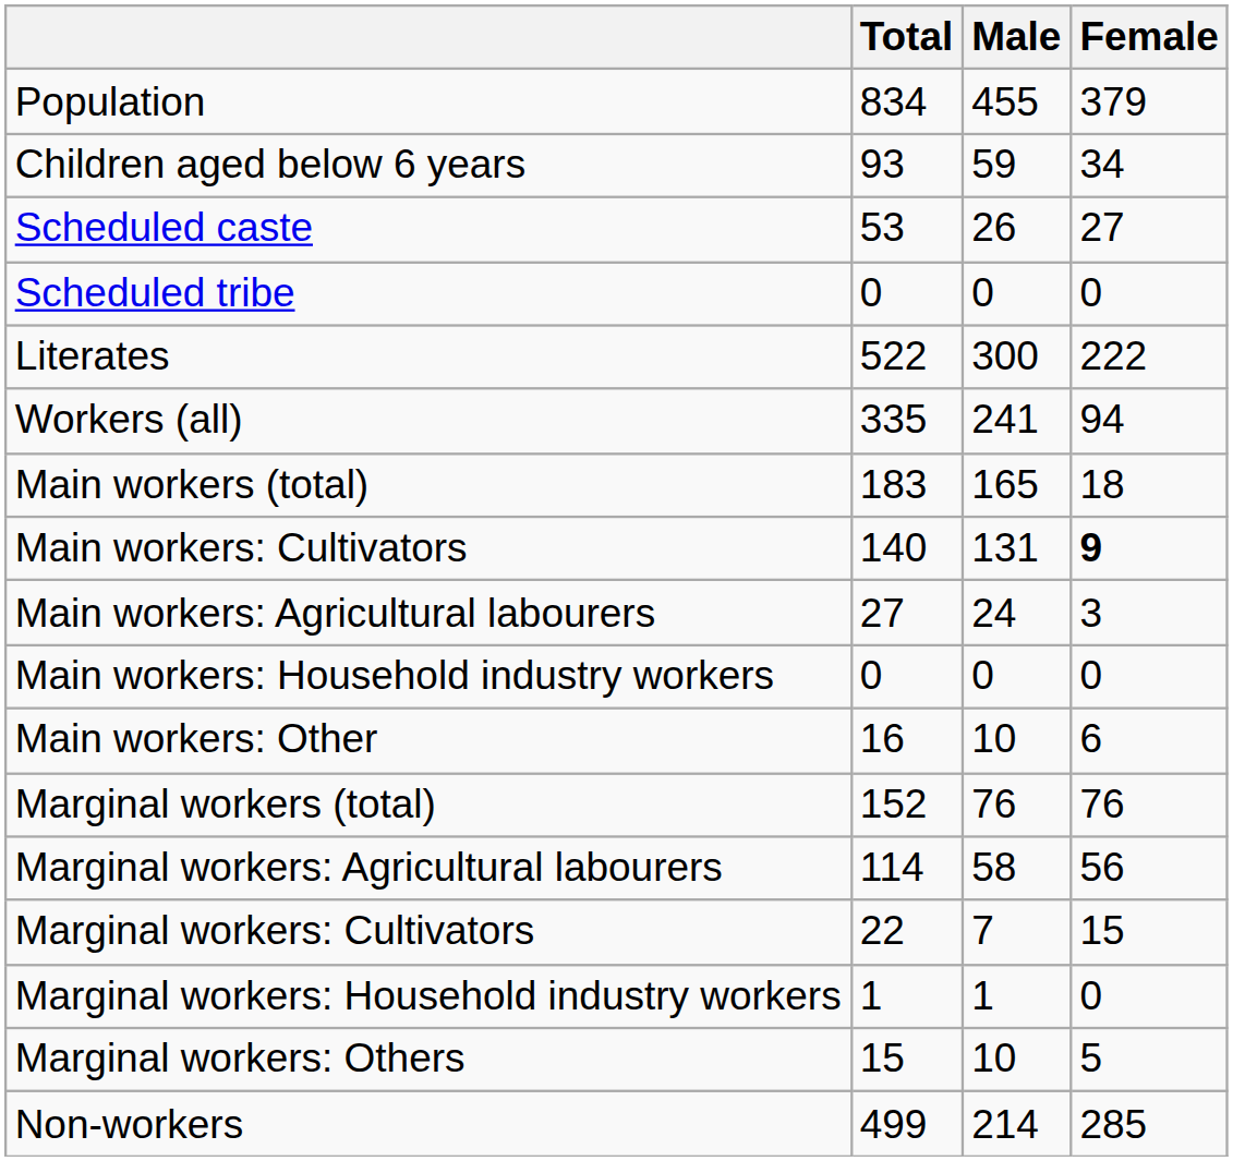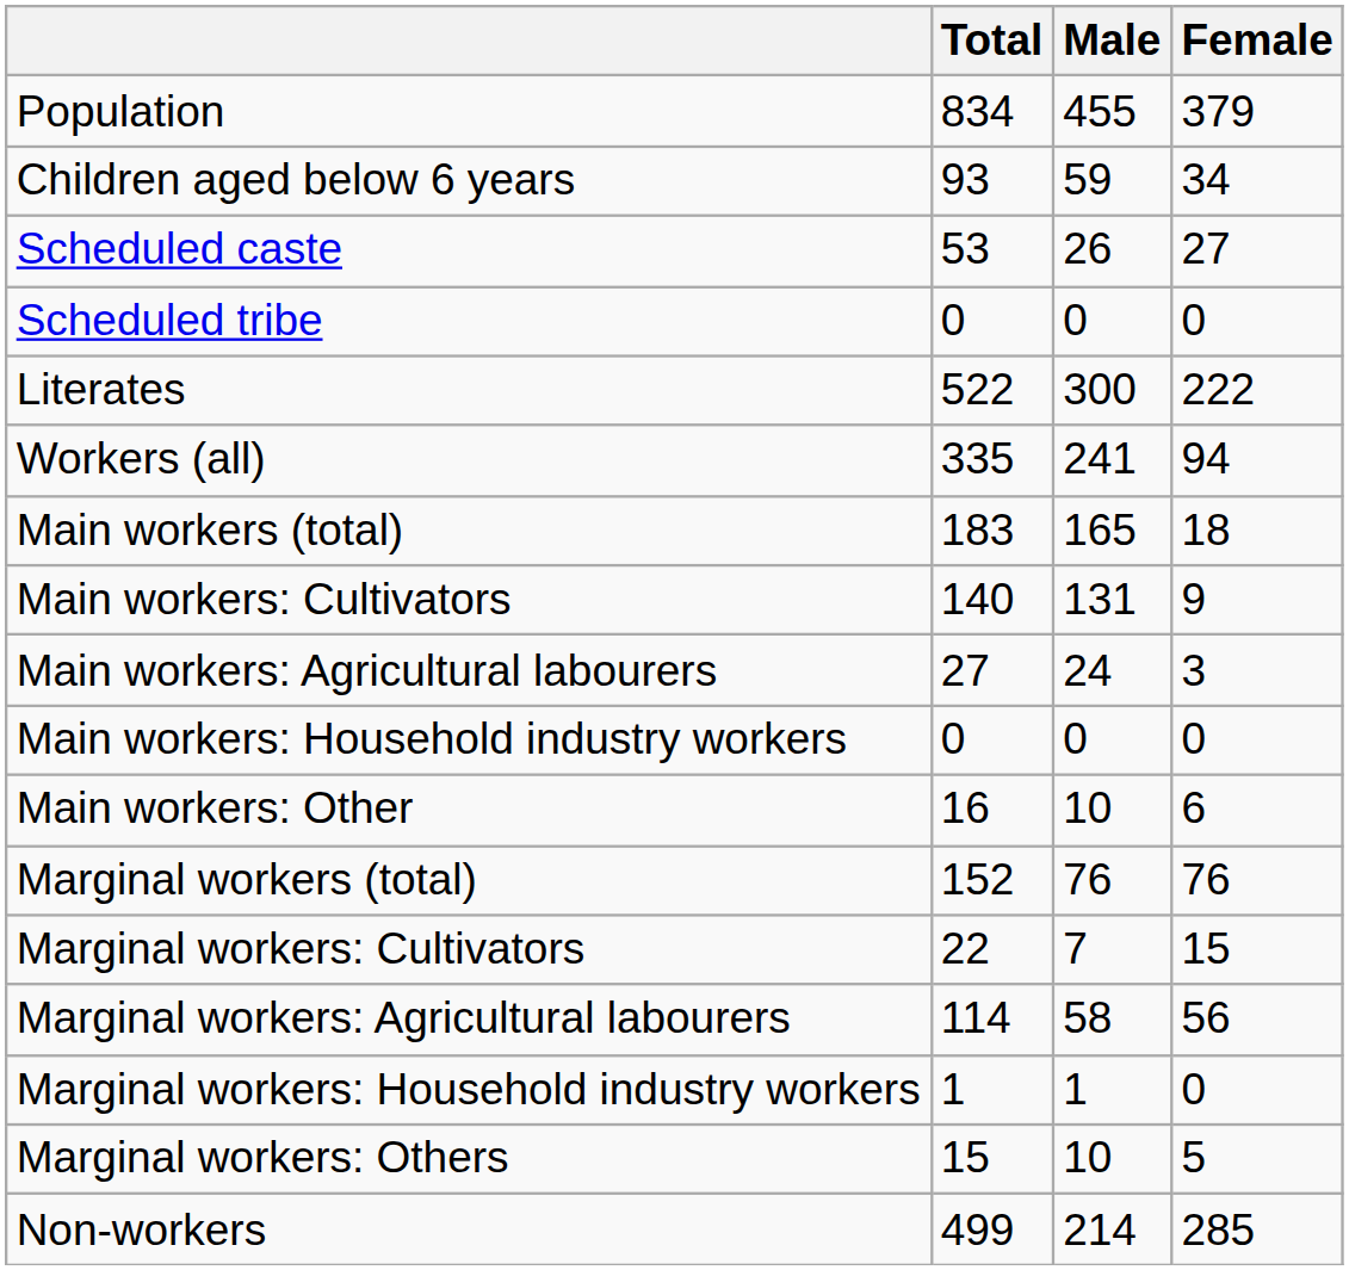 <table class="wikitable sortable">
 <tr>
 <th></th>
 <th>Total</th>
 <th>Male</th>
 <th>Female</th>
 </tr>
 <tr>
 <td>Population</td>
 <td>834</td>
 <td>455</td>
 <td>379</td>
 </tr>
 <tr>
 <td>Children aged below 6 years</td>
 <td>93</td>
 <td>59</td>
 <td>34</td>
 </tr>
 <tr>
 <td><a href='#'>Scheduled caste</a></td>
 <td>53</td>
 <td>26</td>
 <td>27</td>
 </tr>
 <tr>
 <td><a href='#'>Scheduled tribe</a></td>
 <td>0</td>
 <td>0</td>
 <td>0</td>
 </tr>
 <tr>
 <td>Literates</td>
 <td>522</td>
 <td>300</td>
 <td>222</td>
 </tr>
 <tr>
 <td>Workers (all)</td>
 <td>335</td>
 <td>241</td>
 <td>94</td>
 </tr>
 <tr>
 <td>Main workers (total)</td>
 <td>183</td>
 <td>165</td>
 <td>18</td>
 </tr>
 <tr>
 <td>Main workers: Cultivators</td>
 <td>140</td>
 <td>131</td>
-<td><strong>9</strong></td>
+<td>9</td>
 </tr>
 <tr>
 <td>Main workers: Agricultural labourers</td>
 <td>27</td>
 <td>24</td>
 <td>3</td>
 </tr>
 <tr>
 <td>Main workers: Household industry workers</td>
 <td>0</td>
 <td>0</td>
 <td>0</td>
 </tr>
 <tr>
 <td>Main workers: Other</td>
 <td>16</td>
 <td>10</td>
 <td>6</td>
 </tr>
 <tr>
 <td>Marginal workers (total)</td>
 <td>152</td>
 <td>76</td>
 <td>76</td>
 </tr>
 <tr>
+<td>Marginal workers: Cultivators</td>
+<td>22</td>
+<td>7</td>
+<td>15</td>
+</tr>
+<tr>
 <td>Marginal workers: Agricultural labourers</td>
 <td>114</td>
 <td>58</td>
 <td>56</td>
-</tr>
-<tr>
-<td>Marginal workers: Cultivators</td>
-<td>22</td>
-<td>7</td>
-<td>15</td>
 </tr>
 <tr>
 <td>Marginal workers: Household industry workers</td>
 <td>1</td>
 <td>1</td>
 <td>0</td>
 </tr>
 <tr>
 <td>Marginal workers: Others</td>
 <td>15</td>
 <td>10</td>
 <td>5</td>
 </tr>
 <tr>
 <td>Non-workers</td>
 <td>499</td>
 <td>214</td>
 <td>285</td>
 </tr>
 </table>
